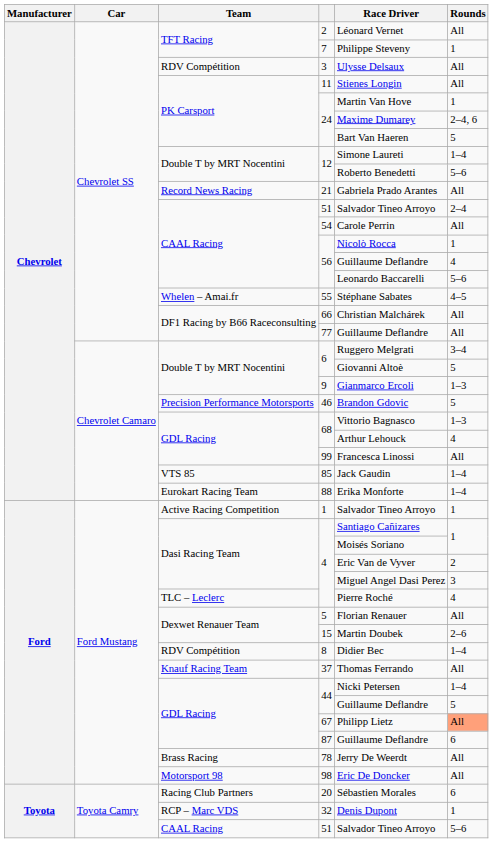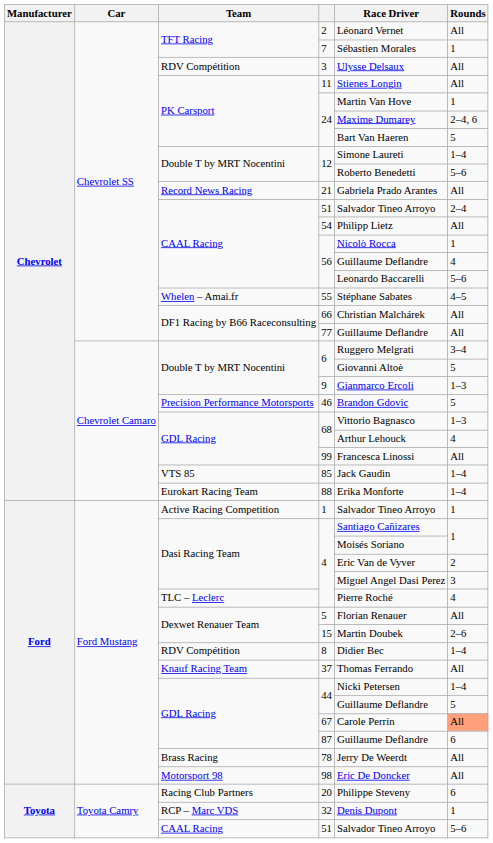 <table class="wikitable" style="font-size: 85%">
 <tr>
 <th>Manufacturer</th>
 <th>Car</th>
 <th>Team</th>
 <th></th>
 <th>Race Driver</th>
 <th>Rounds</th>
 </tr>
 <tr>
 <th rowspan=27><a href='#'>Chevrolet</a></th>
 <td rowspan=18><a href='#'>Chevrolet SS</a></td>
 <td rowspan=2> <a href='#'>TFT Racing</a></td>
 <td>2</td>
 <td> Léonard Vernet</td>
 <td>All</td>
 </tr>
 <tr>
 <td>7</td>
-<td> Philippe Steveny</td>
+<td> Sébastien Morales</td>
 <td>1</td>
 </tr>
 <tr>
 <td> RDV Compétition</td>
 <td>3</td>
 <td> <a href='#'>Ulysse Delsaux</a></td>
 <td>All</td>
 </tr>
 <tr>
 <td rowspan=4> <a href='#'>PK Carsport</a></td>
 <td>11</td>
 <td> <a href='#'>Stienes Longin</a></td>
 <td>All</td>
 </tr>
 <tr>
 <td rowspan=3>24</td>
 <td> Martin Van Hove</td>
 <td>1</td>
 </tr>
 <tr>
 <td> <a href='#'>Maxime Dumarey</a></td>
 <td>2–4, 6</td>
 </tr>
 <tr>
 <td> Bart Van Haeren</td>
 <td>5</td>
 </tr>
 <tr>
 <td rowspan=2> Double T by MRT Nocentini</td>
 <td rowspan=2>12</td>
 <td> Simone Laureti</td>
 <td>1–4</td>
 </tr>
 <tr>
 <td> Roberto Benedetti</td>
 <td>5–6</td>
 </tr>
 <tr>
 <td> <a href='#'>Record News Racing</a></td>
 <td>21</td>
 <td> Gabriela Prado Arantes</td>
 <td>All</td>
 </tr>
 <tr>
 <td rowspan=5> <a href='#'>CAAL Racing</a></td>
 <td>51</td>
 <td> Salvador Tineo Arroyo</td>
 <td>2–4</td>
 </tr>
 <tr>
 <td>54</td>
-<td> Carole Perrin</td>
+<td> Philipp Lietz</td>
 <td>All</td>
 </tr>
 <tr>
 <td rowspan=3>56</td>
 <td> <a href='#'>Nicolò Rocca</a></td>
 <td>1</td>
 </tr>
 <tr>
 <td> Guillaume Deflandre</td>
 <td>4</td>
 </tr>
 <tr>
 <td> Leonardo Baccarelli</td>
 <td>5–6</td>
 </tr>
 <tr>
 <td> <a href='#'>Whelen</a> – Amai.fr</td>
 <td>55</td>
 <td> Stéphane Sabates</td>
 <td>4–5</td>
 </tr>
 <tr>
 <td rowspan=2> DF1 Racing by B66 Raceconsulting</td>
 <td>66</td>
 <td> Christian Malchárek</td>
 <td>All</td>
 </tr>
 <tr>
 <td>77</td>
 <td> Guillaume Deflandre</td>
 <td>All</td>
 </tr>
 <tr>
 <td rowspan=9><a href='#'>Chevrolet Camaro</a></td>
 <td rowspan=3> Double T by MRT Nocentini</td>
 <td rowspan=2>6</td>
 <td> Ruggero Melgrati</td>
 <td>3–4</td>
 </tr>
 <tr>
 <td> Giovanni Altoè</td>
 <td>5</td>
 </tr>
 <tr>
 <td>9</td>
 <td> <a href='#'>Gianmarco Ercoli</a></td>
 <td>1–3</td>
 </tr>
 <tr>
 <td> <a href='#'>Precision Performance Motorsports</a></td>
 <td>46</td>
 <td> <a href='#'>Brandon Gdovic</a></td>
 <td>5</td>
 </tr>
 <tr>
 <td rowspan=3> <a href='#'>GDL Racing</a></td>
 <td rowspan=2>68</td>
 <td> Vittorio Bagnasco</td>
 <td>1–3</td>
 </tr>
 <tr>
 <td> Arthur Lehouck</td>
 <td>4</td>
 </tr>
 <tr>
 <td>99</td>
 <td> Francesca Linossi</td>
 <td>All</td>
 </tr>
 <tr>
 <td> VTS 85</td>
 <td>85</td>
 <td> Jack Gaudin</td>
 <td>1–4</td>
 </tr>
 <tr>
 <td> Eurokart Racing Team</td>
 <td>88</td>
 <td> Erika Monforte</td>
 <td>1–4</td>
 </tr>
 <tr>
 <th rowspan=16><a href='#'>Ford</a></th>
 <td rowspan=16><a href='#'>Ford Mustang</a></td>
 <td> Active Racing Competition</td>
 <td>1</td>
 <td> Salvador Tineo Arroyo</td>
 <td>1</td>
 </tr>
 <tr>
 <td rowspan=4> Dasi Racing Team</td>
 <td rowspan=5>4</td>
 <td> <a href='#'>Santiago Cañizares</a></td>
 <td rowspan=2>1</td>
 </tr>
 <tr>
 <td> Moisés Soriano</td>
 </tr>
 <tr>
 <td> Eric Van de Vyver</td>
 <td>2</td>
 </tr>
 <tr>
 <td> Miguel Angel Dasi Perez</td>
 <td>3</td>
 </tr>
 <tr>
 <td> TLC – <a href='#'>Leclerc</a></td>
 <td> Pierre Roché</td>
 <td>4</td>
 </tr>
 <tr>
 <td rowspan=2> Dexwet Renauer Team</td>
 <td>5</td>
 <td> Florian Renauer</td>
 <td>All</td>
 </tr>
 <tr>
 <td>15</td>
 <td> Martin Doubek</td>
 <td>2–6</td>
 </tr>
 <tr>
 <td> RDV Compétition</td>
 <td>8</td>
 <td> Didier Bec</td>
 <td>1–4</td>
 </tr>
 <tr>
 <td> <a href='#'>Knauf Racing Team</a></td>
 <td>37</td>
 <td> Thomas Ferrando</td>
 <td>All</td>
 </tr>
 <tr>
 <td rowspan=4> <a href='#'>GDL Racing</a></td>
 <td rowspan=2>44</td>
 <td> Nicki Petersen</td>
 <td>1–4</td>
 </tr>
 <tr>
 <td> Guillaume Deflandre</td>
 <td>5</td>
 </tr>
 <tr>
 <td>67</td>
-<td> Philipp Lietz</td>
+<td> Carole Perrin</td>
 <td style="background: lightsalmon;">All</td>
 </tr>
 <tr>
 <td>87</td>
 <td> Guillaume Deflandre</td>
 <td>6</td>
 </tr>
 <tr>
 <td> Brass Racing</td>
 <td>78</td>
 <td> Jerry De Weerdt</td>
 <td>All</td>
 </tr>
 <tr>
 <td> <a href='#'>Motorsport 98</a></td>
 <td>98</td>
 <td> <a href='#'>Eric De Doncker</a></td>
 <td>All</td>
 </tr>
 <tr>
 <th rowspan=3><a href='#'>Toyota</a></th>
 <td rowspan=3><a href='#'>Toyota Camry</a></td>
 <td> Racing Club Partners</td>
 <td>20</td>
-<td> Sébastien Morales</td>
+<td> Philippe Steveny</td>
 <td>6</td>
 </tr>
 <tr>
 <td> RCP – <a href='#'>Marc VDS</a></td>
 <td>32</td>
 <td> <a href='#'>Denis Dupont</a></td>
 <td>1</td>
 </tr>
 <tr>
 <td> <a href='#'>CAAL Racing</a></td>
 <td>51</td>
 <td> Salvador Tineo Arroyo</td>
 <td>5–6</td>
 </tr>
 </table>
